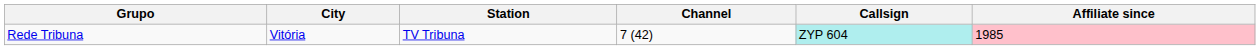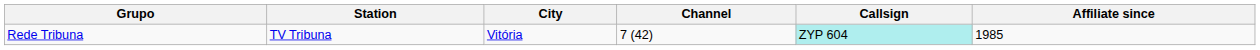 <table class = "wikitable" style = "width: 100%">
 <tr>
 <th>Grupo</th>
+<th>Station</th>
 <th>City</th>
-<th>Station</th>
 <th>Channel</th>
 <th>Callsign</th>
 <th>Affiliate since</th>
 </tr>
 <tr>
 <td><a href='#'>Rede Tribuna</a></td>
+<td><a href='#'>TV Tribuna</a></td>
 <td><a href='#'>Vitória</a></td>
-<td><a href='#'>TV Tribuna</a></td>
 <td>7 (42)</td>
 <td style="background: paleturquoise;">ZYP 604</td>
-<td style="background: pink;">1985</td>
+<td>1985</td>
 </tr>
 </table>
